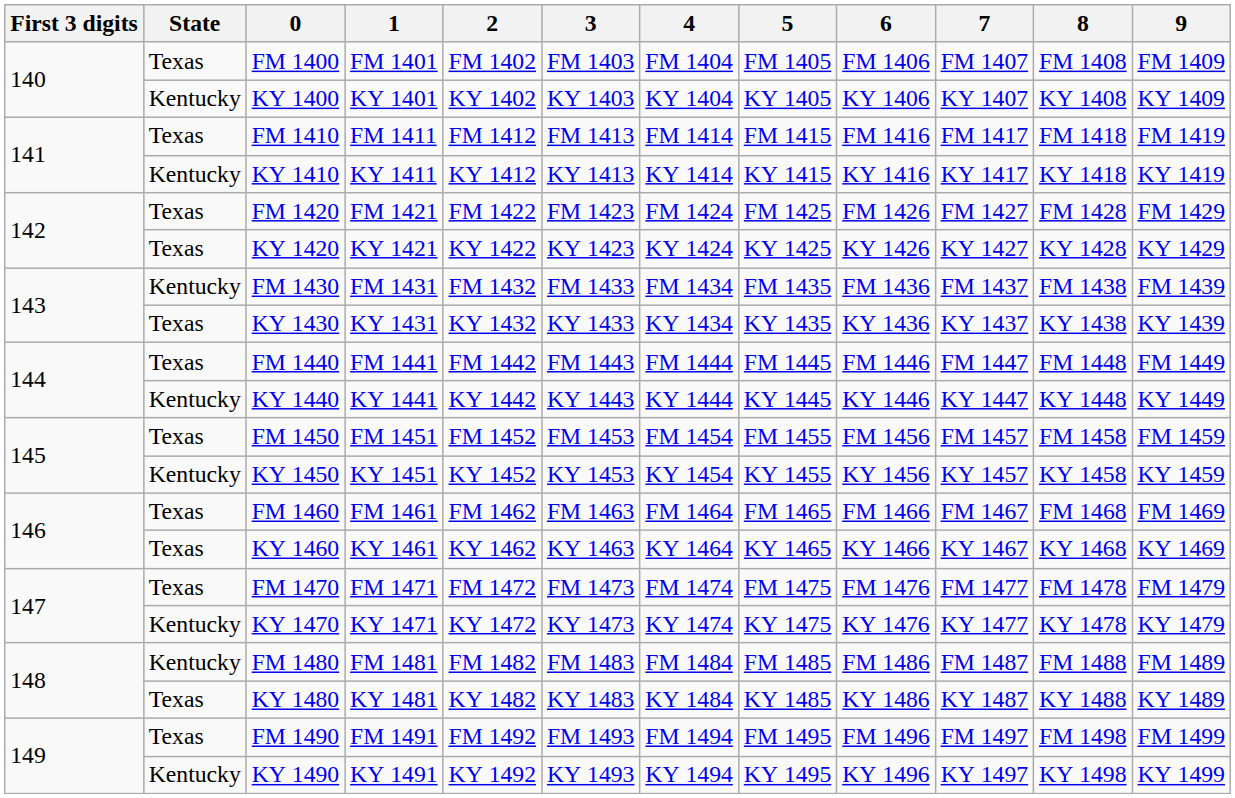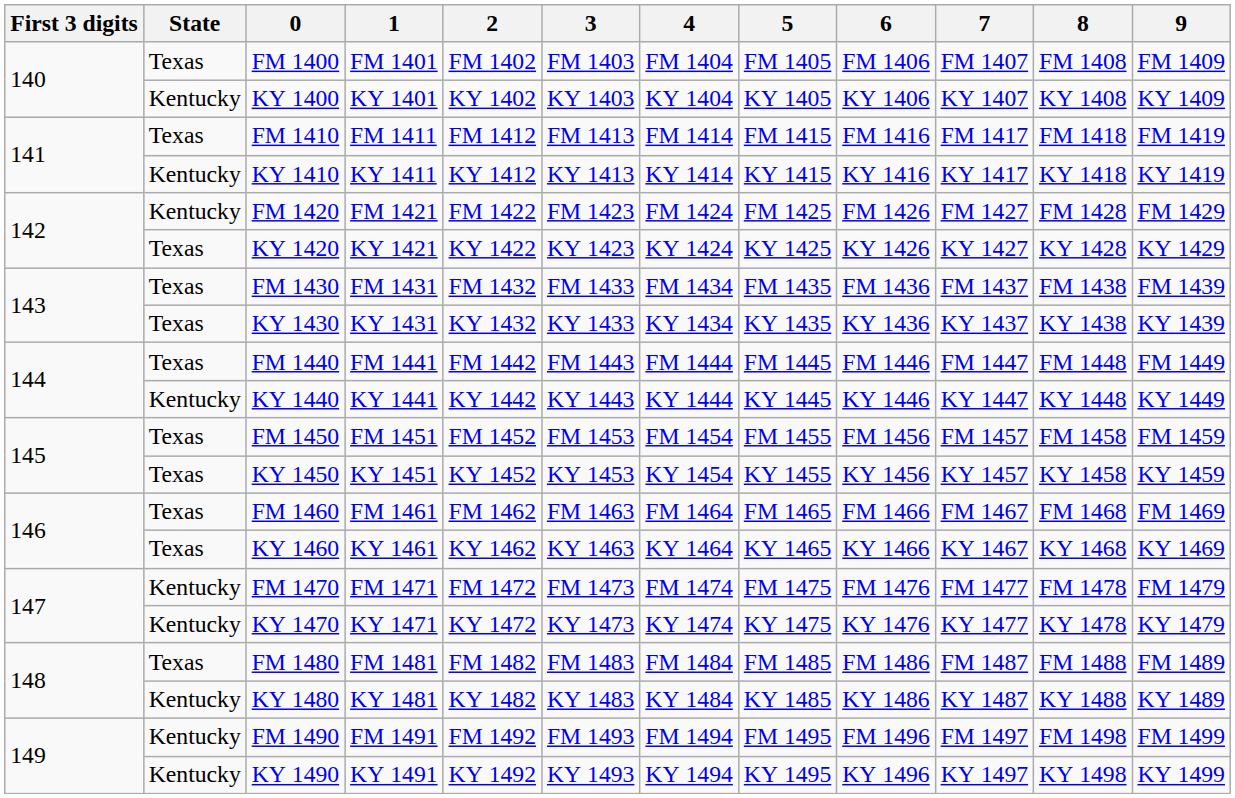 <table class="wikitable">
 <tr>
 <th>First 3 digits</th>
 <th>State</th>
 <th>0</th>
 <th>1</th>
 <th>2</th>
 <th>3</th>
 <th>4</th>
 <th>5</th>
 <th>6</th>
 <th>7</th>
 <th>8</th>
 <th>9</th>
 </tr>
 <tr id="140">
 <td rowspan=2>140</td>
 <td>Texas</td>
 <td><a href='#'>FM 1400</a></td>
 <td><a href='#'>FM 1401</a></td>
 <td><a href='#'>FM 1402</a></td>
 <td><a href='#'>FM 1403</a></td>
 <td><a href='#'>FM 1404</a></td>
 <td><a href='#'>FM 1405</a></td>
 <td><a href='#'>FM 1406</a></td>
 <td><a href='#'>FM 1407</a></td>
 <td><a href='#'>FM 1408</a></td>
 <td><a href='#'>FM 1409</a></td>
 </tr>
 <tr>
 <td>Kentucky</td>
 <td><a href='#'>KY 1400</a></td>
 <td><a href='#'>KY 1401</a></td>
 <td><a href='#'>KY 1402</a></td>
 <td><a href='#'>KY 1403</a></td>
 <td><a href='#'>KY 1404</a></td>
 <td><a href='#'>KY 1405</a></td>
 <td><a href='#'>KY 1406</a></td>
 <td><a href='#'>KY 1407</a></td>
 <td><a href='#'>KY 1408</a></td>
 <td><a href='#'>KY 1409</a></td>
 </tr>
 <tr id="141">
 <td rowspan=2>141</td>
 <td>Texas</td>
 <td><a href='#'>FM 1410</a></td>
 <td><a href='#'>FM 1411</a></td>
 <td><a href='#'>FM 1412</a></td>
 <td><a href='#'>FM 1413</a></td>
 <td><a href='#'>FM 1414</a></td>
 <td><a href='#'>FM 1415</a></td>
 <td><a href='#'>FM 1416</a></td>
 <td><a href='#'>FM 1417</a></td>
 <td><a href='#'>FM 1418</a></td>
 <td><a href='#'>FM 1419</a></td>
 </tr>
 <tr>
 <td>Kentucky</td>
 <td><a href='#'>KY 1410</a></td>
 <td><a href='#'>KY 1411</a></td>
 <td><a href='#'>KY 1412</a></td>
 <td><a href='#'>KY 1413</a></td>
 <td><a href='#'>KY 1414</a></td>
 <td><a href='#'>KY 1415</a></td>
 <td><a href='#'>KY 1416</a></td>
 <td><a href='#'>KY 1417</a></td>
 <td><a href='#'>KY 1418</a></td>
 <td><a href='#'>KY 1419</a></td>
 </tr>
 <tr id="142">
 <td rowspan=2>142</td>
-<td>Texas</td>
+<td>Kentucky</td>
 <td><a href='#'>FM 1420</a></td>
 <td><a href='#'>FM 1421</a></td>
 <td><a href='#'>FM 1422</a></td>
 <td><a href='#'>FM 1423</a></td>
 <td><a href='#'>FM 1424</a></td>
 <td><a href='#'>FM 1425</a></td>
 <td><a href='#'>FM 1426</a></td>
 <td><a href='#'>FM 1427</a></td>
 <td><a href='#'>FM 1428</a></td>
 <td><a href='#'>FM 1429</a></td>
 </tr>
 <tr>
 <td>Texas</td>
 <td><a href='#'>KY 1420</a></td>
 <td><a href='#'>KY 1421</a></td>
 <td><a href='#'>KY 1422</a></td>
 <td><a href='#'>KY 1423</a></td>
 <td><a href='#'>KY 1424</a></td>
 <td><a href='#'>KY 1425</a></td>
 <td><a href='#'>KY 1426</a></td>
 <td><a href='#'>KY 1427</a></td>
 <td><a href='#'>KY 1428</a></td>
 <td><a href='#'>KY 1429</a></td>
 </tr>
 <tr id="143">
 <td rowspan=2>143</td>
-<td>Kentucky</td>
+<td>Texas</td>
 <td><a href='#'>FM 1430</a></td>
 <td><a href='#'>FM 1431</a></td>
 <td><a href='#'>FM 1432</a></td>
 <td><a href='#'>FM 1433</a></td>
 <td><a href='#'>FM 1434</a></td>
 <td><a href='#'>FM 1435</a></td>
 <td><a href='#'>FM 1436</a></td>
 <td><a href='#'>FM 1437</a></td>
 <td><a href='#'>FM 1438</a></td>
 <td><a href='#'>FM 1439</a></td>
 </tr>
 <tr>
 <td>Texas</td>
 <td><a href='#'>KY 1430</a></td>
 <td><a href='#'>KY 1431</a></td>
 <td><a href='#'>KY 1432</a></td>
 <td><a href='#'>KY 1433</a></td>
 <td><a href='#'>KY 1434</a></td>
 <td><a href='#'>KY 1435</a></td>
 <td><a href='#'>KY 1436</a></td>
 <td><a href='#'>KY 1437</a></td>
 <td><a href='#'>KY 1438</a></td>
 <td><a href='#'>KY 1439</a></td>
 </tr>
 <tr id="144">
 <td rowspan=2>144</td>
 <td>Texas</td>
 <td><a href='#'>FM 1440</a></td>
 <td><a href='#'>FM 1441</a></td>
 <td><a href='#'>FM 1442</a></td>
 <td><a href='#'>FM 1443</a></td>
 <td><a href='#'>FM 1444</a></td>
 <td><a href='#'>FM 1445</a></td>
 <td><a href='#'>FM 1446</a></td>
 <td><a href='#'>FM 1447</a></td>
 <td><a href='#'>FM 1448</a></td>
 <td><a href='#'>FM 1449</a></td>
 </tr>
 <tr>
 <td>Kentucky</td>
 <td><a href='#'>KY 1440</a></td>
 <td><a href='#'>KY 1441</a></td>
 <td><a href='#'>KY 1442</a></td>
 <td><a href='#'>KY 1443</a></td>
 <td><a href='#'>KY 1444</a></td>
 <td><a href='#'>KY 1445</a></td>
 <td><a href='#'>KY 1446</a></td>
 <td><a href='#'>KY 1447</a></td>
 <td><a href='#'>KY 1448</a></td>
 <td><a href='#'>KY 1449</a></td>
 </tr>
 <tr id="145">
 <td rowspan=2>145</td>
 <td>Texas</td>
 <td><a href='#'>FM 1450</a></td>
 <td><a href='#'>FM 1451</a></td>
 <td><a href='#'>FM 1452</a></td>
 <td><a href='#'>FM 1453</a></td>
 <td><a href='#'>FM 1454</a></td>
 <td><a href='#'>FM 1455</a></td>
 <td><a href='#'>FM 1456</a></td>
 <td><a href='#'>FM 1457</a></td>
 <td><a href='#'>FM 1458</a></td>
 <td><a href='#'>FM 1459</a></td>
 </tr>
 <tr>
-<td>Kentucky</td>
+<td>Texas</td>
 <td><a href='#'>KY 1450</a></td>
 <td><a href='#'>KY 1451</a></td>
 <td><a href='#'>KY 1452</a></td>
 <td><a href='#'>KY 1453</a></td>
 <td><a href='#'>KY 1454</a></td>
 <td><a href='#'>KY 1455</a></td>
 <td><a href='#'>KY 1456</a></td>
 <td><a href='#'>KY 1457</a></td>
 <td><a href='#'>KY 1458</a></td>
 <td><a href='#'>KY 1459</a></td>
 </tr>
 <tr id="146">
 <td rowspan=2>146</td>
 <td>Texas</td>
 <td><a href='#'>FM 1460</a></td>
 <td><a href='#'>FM 1461</a></td>
 <td><a href='#'>FM 1462</a></td>
 <td><a href='#'>FM 1463</a></td>
 <td><a href='#'>FM 1464</a></td>
 <td><a href='#'>FM 1465</a></td>
 <td><a href='#'>FM 1466</a></td>
 <td><a href='#'>FM 1467</a></td>
 <td><a href='#'>FM 1468</a></td>
 <td><a href='#'>FM 1469</a></td>
 </tr>
 <tr>
 <td>Texas</td>
 <td><a href='#'>KY 1460</a></td>
 <td><a href='#'>KY 1461</a></td>
 <td><a href='#'>KY 1462</a></td>
 <td><a href='#'>KY 1463</a></td>
 <td><a href='#'>KY 1464</a></td>
 <td><a href='#'>KY 1465</a></td>
 <td><a href='#'>KY 1466</a></td>
 <td><a href='#'>KY 1467</a></td>
 <td><a href='#'>KY 1468</a></td>
 <td><a href='#'>KY 1469</a></td>
 </tr>
 <tr id="147">
 <td rowspan=2>147</td>
-<td>Texas</td>
+<td>Kentucky</td>
 <td><a href='#'>FM 1470</a></td>
 <td><a href='#'>FM 1471</a></td>
 <td><a href='#'>FM 1472</a></td>
 <td><a href='#'>FM 1473</a></td>
 <td><a href='#'>FM 1474</a></td>
 <td><a href='#'>FM 1475</a></td>
 <td><a href='#'>FM 1476</a></td>
 <td><a href='#'>FM 1477</a></td>
 <td><a href='#'>FM 1478</a></td>
 <td><a href='#'>FM 1479</a></td>
 </tr>
 <tr>
 <td>Kentucky</td>
 <td><a href='#'>KY 1470</a></td>
 <td><a href='#'>KY 1471</a></td>
 <td><a href='#'>KY 1472</a></td>
 <td><a href='#'>KY 1473</a></td>
 <td><a href='#'>KY 1474</a></td>
 <td><a href='#'>KY 1475</a></td>
 <td><a href='#'>KY 1476</a></td>
 <td><a href='#'>KY 1477</a></td>
 <td><a href='#'>KY 1478</a></td>
 <td><a href='#'>KY 1479</a></td>
 </tr>
 <tr id="148">
 <td rowspan=2>148</td>
-<td>Kentucky</td>
+<td>Texas</td>
 <td><a href='#'>FM 1480</a></td>
 <td><a href='#'>FM 1481</a></td>
 <td><a href='#'>FM 1482</a></td>
 <td><a href='#'>FM 1483</a></td>
 <td><a href='#'>FM 1484</a></td>
 <td><a href='#'>FM 1485</a></td>
 <td><a href='#'>FM 1486</a></td>
 <td><a href='#'>FM 1487</a></td>
 <td><a href='#'>FM 1488</a></td>
 <td><a href='#'>FM 1489</a></td>
 </tr>
 <tr>
-<td>Texas</td>
+<td>Kentucky</td>
 <td><a href='#'>KY 1480</a></td>
 <td><a href='#'>KY 1481</a></td>
 <td><a href='#'>KY 1482</a></td>
 <td><a href='#'>KY 1483</a></td>
 <td><a href='#'>KY 1484</a></td>
 <td><a href='#'>KY 1485</a></td>
 <td><a href='#'>KY 1486</a></td>
 <td><a href='#'>KY 1487</a></td>
 <td><a href='#'>KY 1488</a></td>
 <td><a href='#'>KY 1489</a></td>
 </tr>
 <tr id="149">
 <td rowspan=2>149</td>
-<td>Texas</td>
+<td>Kentucky</td>
 <td><a href='#'>FM 1490</a></td>
 <td><a href='#'>FM 1491</a></td>
 <td><a href='#'>FM 1492</a></td>
 <td><a href='#'>FM 1493</a></td>
 <td><a href='#'>FM 1494</a></td>
 <td><a href='#'>FM 1495</a></td>
 <td><a href='#'>FM 1496</a></td>
 <td><a href='#'>FM 1497</a></td>
 <td><a href='#'>FM 1498</a></td>
 <td><a href='#'>FM 1499</a></td>
 </tr>
 <tr>
 <td>Kentucky</td>
 <td><a href='#'>KY 1490</a></td>
 <td><a href='#'>KY 1491</a></td>
 <td><a href='#'>KY 1492</a></td>
 <td><a href='#'>KY 1493</a></td>
 <td><a href='#'>KY 1494</a></td>
 <td><a href='#'>KY 1495</a></td>
 <td><a href='#'>KY 1496</a></td>
 <td><a href='#'>KY 1497</a></td>
 <td><a href='#'>KY 1498</a></td>
 <td><a href='#'>KY 1499</a></td>
 </tr>
 </table>
